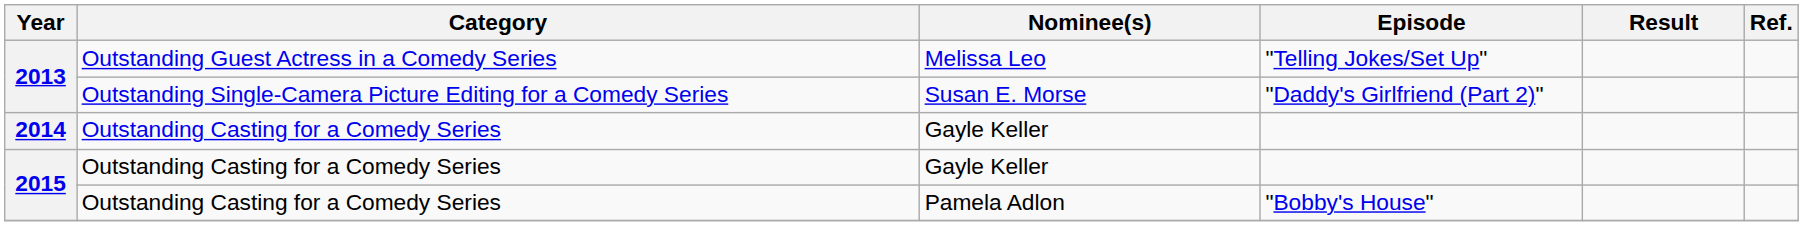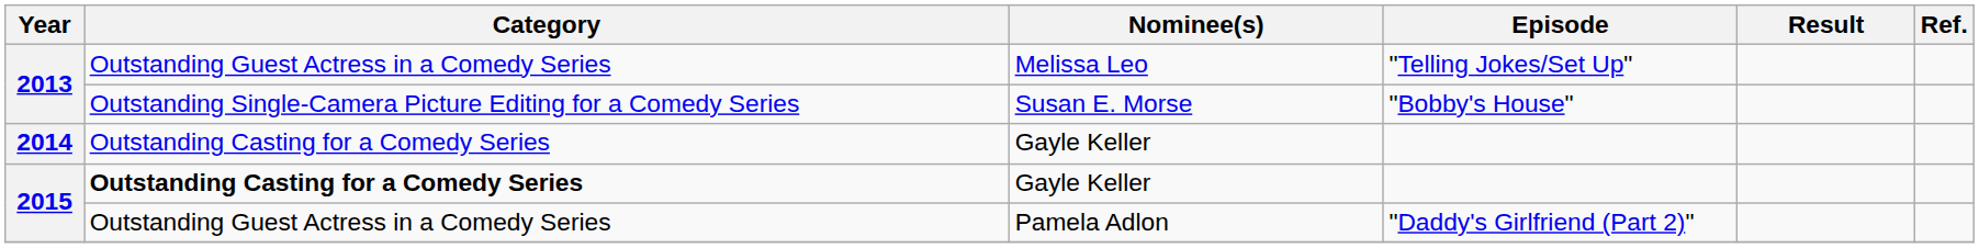 <table class="wikitable plainrowheaders" width=100%>
 <tr>
 <th scope="col" width="4%">Year</th>
 <th scope="col" width="47%">Category</th>
 <th scope="col" width="19%">Nominee(s)</th>
 <th scope="col" width="18%">Episode</th>
 <th scope="col" width="9%">Result</th>
 <th scope="col" width="3%">Ref.</th>
 </tr>
 <tr>
 <th scope=row rowspan=2><a href='#'>2013</a></th>
 <td><a href='#'>Outstanding Guest Actress in a Comedy Series</a></td>
 <td><a href='#'>Melissa Leo</a></td>
 <td>"<a href='#'>Telling Jokes/Set Up</a>"</td>
 <td></td>
 <td></td>
 </tr>
 <tr>
 <td><a href='#'>Outstanding Single-Camera Picture Editing for a Comedy Series</a></td>
 <td><a href='#'>Susan E. Morse</a></td>
-<td>"<a href='#'>Daddy's Girlfriend (Part 2)</a>"</td>
+<td>"<a href='#'>Bobby's House</a>"</td>
 <td></td>
 <td></td>
 </tr>
 <tr>
 <th scope=row><a href='#'>2014</a></th>
 <td><a href='#'>Outstanding Casting for a Comedy Series</a></td>
 <td>Gayle Keller</td>
 <td></td>
 <td></td>
 <td></td>
 </tr>
 <tr>
 <th scope=row rowspan=2><a href='#'>2015</a></th>
-<td>Outstanding Casting for a Comedy Series</td>
+<td><strong>Outstanding Casting for a Comedy Series</strong></td>
 <td>Gayle Keller</td>
 <td></td>
 <td></td>
 <td></td>
 </tr>
 <tr>
-<td>Outstanding Casting for a Comedy Series</td>
+<td>Outstanding Guest Actress in a Comedy Series</td>
 <td>Pamela Adlon</td>
-<td>"<a href='#'>Bobby's House</a>"</td>
+<td>"<a href='#'>Daddy's Girlfriend (Part 2)</a>"</td>
 <td></td>
 <td></td>
 </tr>
 <tr>
 </tr>
 </table>
